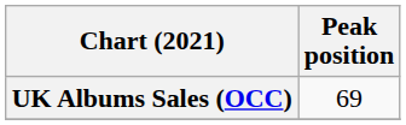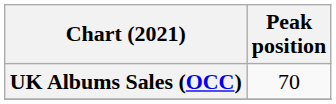 <table class="wikitable sortable plainrowheaders" style="text-align:center">
 <tr>
 <th scope="col">Chart (2021)</th>
 <th scope="col">Peak<br>position</th>
 </tr>
 <tr>
 <th scope="row">UK Albums Sales (<a href='#'>OCC</a>)</th>
-<td>69</td>
+<td>70</td>
 </tr>
 <tr>
 </tr>
 <tr>
 </tr>
 </table>
